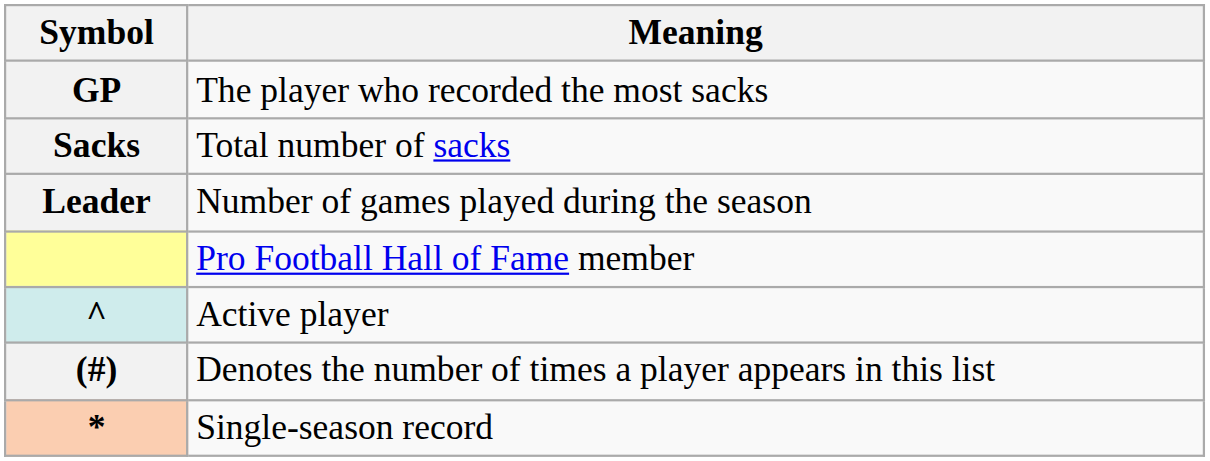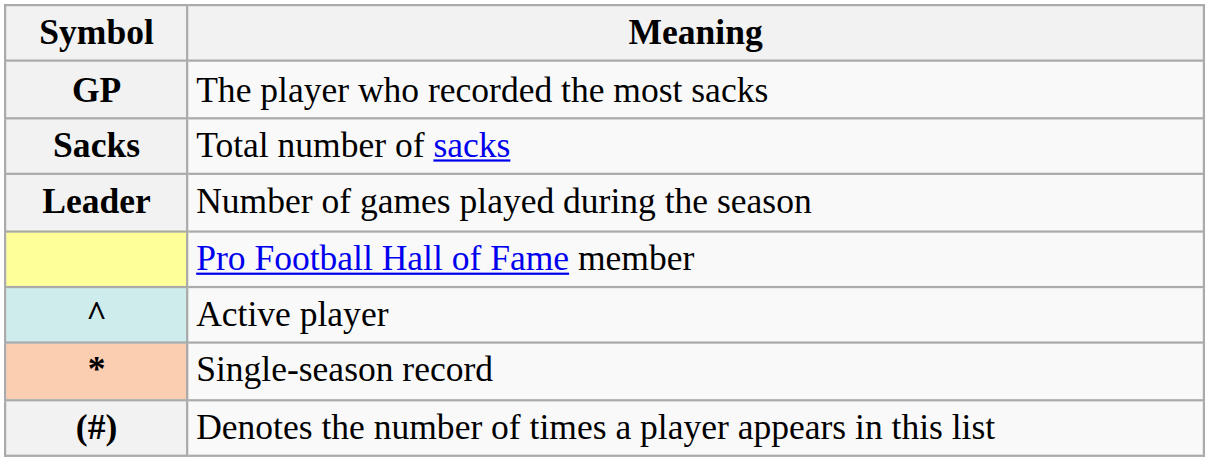 <table class="wikitable plainrowheaders" border="1">
 <tr>
 <th scope="col" style="width:75px">Symbol</th>
 <th scope="col" style="width:450px">Meaning</th>
 </tr>
 <tr>
 <th scope="row" style="text-align:center;"><strong>GP</strong></th>
 <td>The player who recorded the most sacks</td>
 </tr>
 <tr>
 <th scope="row" style="text-align:center;"><strong>Sacks</strong></th>
 <td>Total number of <a href='#'>sacks</a></td>
 </tr>
 <tr>
 <th scope="row" style="text-align:center;"><strong>Leader</strong></th>
 <td>Number of games played during the season</td>
 </tr>
 <tr>
 <th scope="row" style="text-align:center; background:#FFFF99;"></th>
 <td><a href='#'>Pro Football Hall of Fame</a> member</td>
 </tr>
 <tr>
 <th scope="row" style="text-align:center; background-color:#cfecec;">^</th>
 <td>Active player</td>
 </tr>
 <tr>
+<th scope="row" style="text-align:center; background:#fbceb1;">*</th>
+<td>Single-season record</td>
+</tr>
+<tr>
 <th scope="row" style="text-align:center;">(#)</th>
 <td>Denotes the number of times a player appears in this list</td>
 </tr>
-<tr>
-<th scope="row" style="text-align:center; background:#fbceb1;">*</th>
-<td>Single-season record</td>
-</tr>
 </table>
